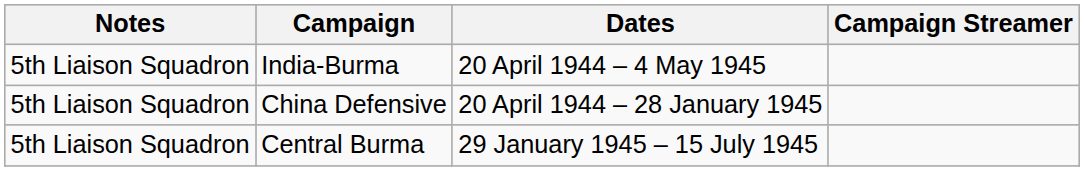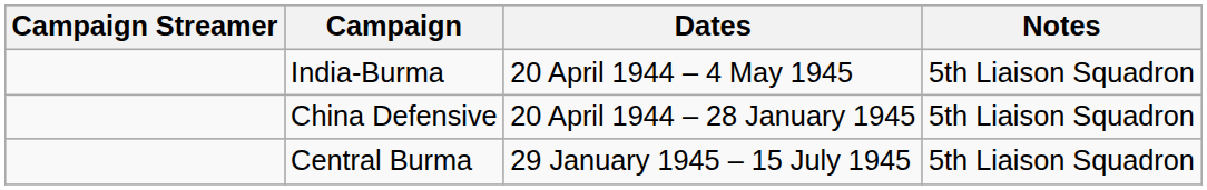 <table class="wikitable">
 <tr style="background:#efefef;">
-<th>Notes</th>
+<th>Campaign Streamer</th>
 <th>Campaign</th>
 <th>Dates</th>
-<th>Campaign Streamer</th>
+<th>Notes</th>
 </tr>
 <tr>
-<td>5th Liaison Squadron</td>
+<td></td>
 <td>India-Burma</td>
 <td>20 April 1944 – 4 May 1945</td>
-<td></td>
+<td>5th Liaison Squadron</td>
 </tr>
 <tr>
-<td>5th Liaison Squadron</td>
+<td></td>
 <td>China Defensive</td>
 <td>20 April 1944 – 28 January 1945</td>
-<td></td>
+<td>5th Liaison Squadron</td>
 </tr>
 <tr>
-<td>5th Liaison Squadron</td>
+<td></td>
 <td>Central Burma</td>
 <td>29 January 1945 – 15 July 1945</td>
-<td></td>
+<td>5th Liaison Squadron</td>
 </tr>
 </table>
